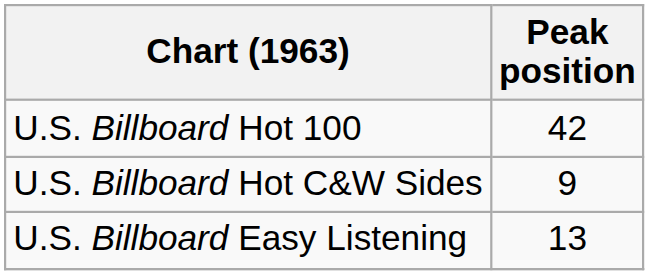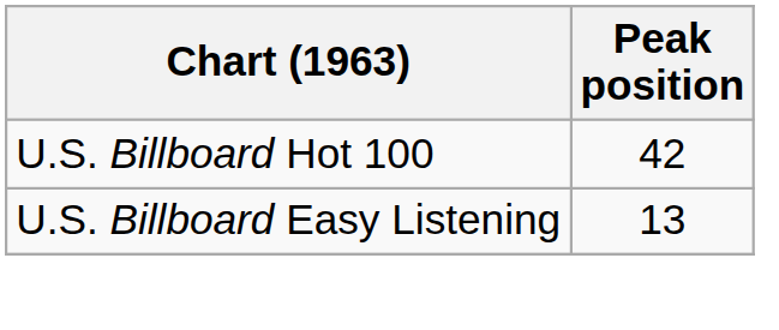 <table class="wikitable sortable">
 <tr>
 <th>Chart (1963)</th>
 <th>Peak<br>position</th>
 </tr>
 <tr>
 <td>U.S. <em>Billboard</em> Hot 100</td>
 <td align="center">42</td>
 </tr>
 <tr>
-<td>U.S. <em>Billboard</em> Hot C&W Sides</td>
-<td align="center">9</td>
-</tr>
-<tr>
 <td>U.S. <em>Billboard</em> Easy Listening</td>
 <td align="center">13</td>
 </tr>
 <tr>
 </tr>
 </table>
